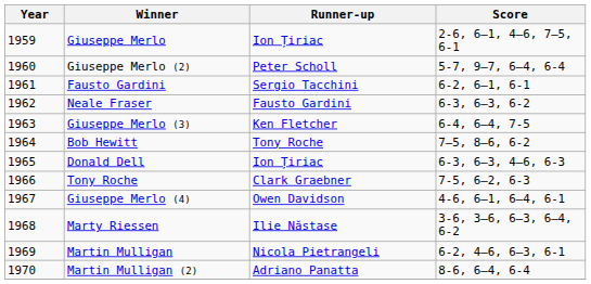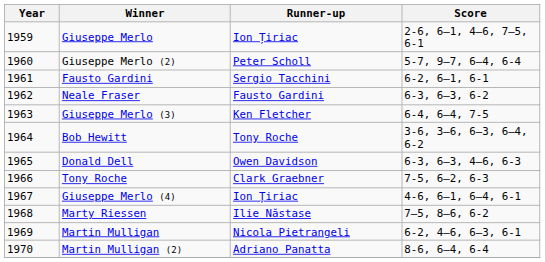 <table class="wikitable">
 <tr>
 <th style="width:60px;">Year</th>
 <th style="width:200px;">Winner</th>
 <th style="width:200px;">Runner-up</th>
 <th style="width:160px;">Score</th>
 </tr>
 <tr>
 <td>1959</td>
 <td> <a href='#'>Giuseppe Merlo</a></td>
 <td> <a href='#'>Ion Țiriac</a></td>
 <td>2-6, 6–1, 4–6, 7–5, 6-1</td>
 </tr>
 <tr>
 <td>1960</td>
 <td> Giuseppe Merlo <small>(2)</small></td>
 <td> <a href='#'>Peter Scholl</a></td>
 <td>5-7, 9–7, 6–4, 6-4</td>
 </tr>
 <tr>
 <td>1961</td>
 <td> <a href='#'>Fausto Gardini</a></td>
 <td> <a href='#'>Sergio Tacchini</a></td>
 <td>6-2, 6–1, 6-1</td>
 </tr>
 <tr>
 <td>1962</td>
 <td>  <a href='#'>Neale Fraser</a></td>
 <td> <a href='#'>Fausto Gardini</a></td>
 <td>6-3, 6–3, 6-2</td>
 </tr>
 <tr>
 <td>1963</td>
 <td> <a href='#'>Giuseppe Merlo</a> <small>(3)</small></td>
 <td> <a href='#'>Ken Fletcher</a></td>
 <td>6-4, 6–4, 7-5</td>
 </tr>
 <tr>
 <td>1964</td>
 <td> <a href='#'>Bob Hewitt</a></td>
 <td> <a href='#'>Tony Roche</a></td>
-<td>7–5, 8–6, 6-2</td>
+<td>3-6, 3–6, 6–3, 6–4, 6-2</td>
 </tr>
 <tr>
 <td>1965</td>
 <td> <a href='#'>Donald Dell</a></td>
-<td> <a href='#'>Ion Țiriac</a></td>
+<td> <a href='#'>Owen Davidson</a></td>
 <td>6-3, 6–3, 4–6, 6-3</td>
 </tr>
 <tr>
 <td>1966</td>
 <td> <a href='#'>Tony Roche</a></td>
 <td> <a href='#'>Clark Graebner</a></td>
 <td>7-5, 6–2, 6-3</td>
 </tr>
 <tr>
 <td>1967</td>
 <td> <a href='#'>Giuseppe Merlo</a> <small>(4)</small></td>
-<td> <a href='#'>Owen Davidson</a></td>
+<td> <a href='#'>Ion Țiriac</a></td>
 <td>4-6, 6–1, 6–4, 6-1</td>
 </tr>
 <tr>
 <td>1968</td>
 <td> <a href='#'>Marty Riessen</a></td>
 <td> <a href='#'>Ilie Năstase</a></td>
-<td>3-6, 3–6, 6–3, 6–4, 6-2</td>
+<td>7–5, 8–6, 6-2</td>
 </tr>
 <tr>
 <td>1969</td>
 <td> <a href='#'>Martin Mulligan</a></td>
 <td> <a href='#'>Nicola Pietrangeli</a></td>
 <td>6-2, 4–6, 6–3, 6-1</td>
 </tr>
 <tr>
 <td>1970</td>
 <td> <a href='#'>Martin Mulligan</a> <small>(2)</small></td>
 <td> <a href='#'>Adriano Panatta</a></td>
 <td>8-6, 6–4, 6-4</td>
 </tr>
 <tr>
 </tr>
 </table>
